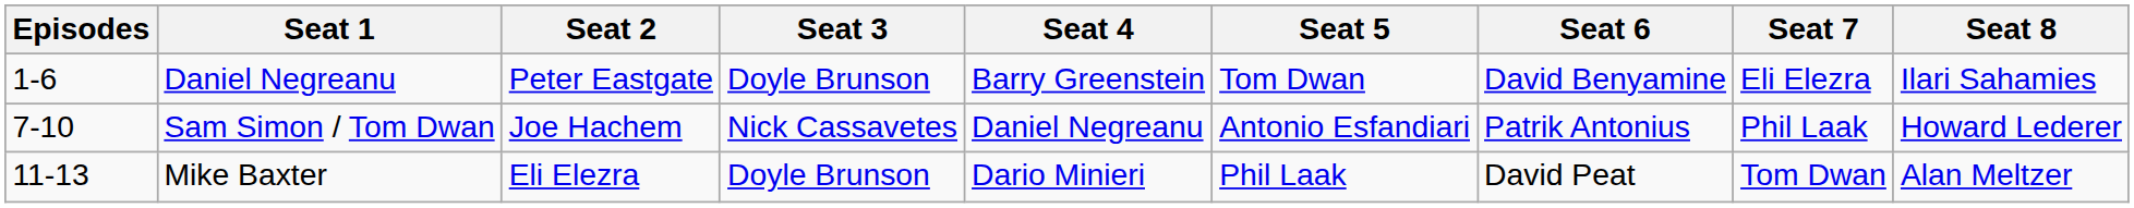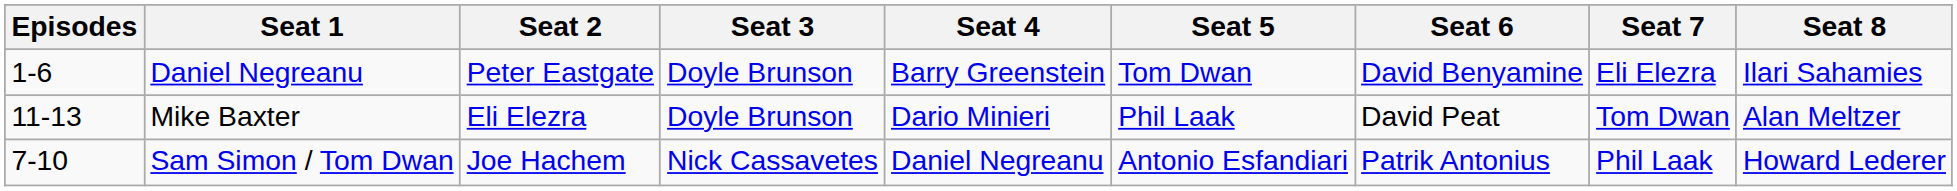 <table class="wikitable">
 <tr>
 <th>Episodes</th>
 <th>Seat 1</th>
 <th>Seat 2</th>
 <th>Seat 3</th>
 <th>Seat 4</th>
 <th>Seat 5</th>
 <th>Seat 6</th>
 <th>Seat 7</th>
 <th>Seat 8</th>
 </tr>
 <tr>
 <td>1-6</td>
 <td><a href='#'>Daniel Negreanu</a></td>
 <td><a href='#'>Peter Eastgate</a></td>
 <td><a href='#'>Doyle Brunson</a></td>
 <td><a href='#'>Barry Greenstein</a></td>
 <td><a href='#'>Tom Dwan</a></td>
 <td><a href='#'>David Benyamine</a></td>
 <td><a href='#'>Eli Elezra</a></td>
 <td><a href='#'>Ilari Sahamies</a></td>
 </tr>
 <tr>
+<td>11-13</td>
+<td>Mike Baxter</td>
+<td><a href='#'>Eli Elezra</a></td>
+<td><a href='#'>Doyle Brunson</a></td>
+<td><a href='#'>Dario Minieri</a></td>
+<td><a href='#'>Phil Laak</a></td>
+<td>David Peat</td>
+<td><a href='#'>Tom Dwan</a></td>
+<td><a href='#'>Alan Meltzer</a></td>
+</tr>
+<tr>
 <td>7-10</td>
 <td><a href='#'>Sam Simon</a> / <a href='#'>Tom Dwan</a></td>
 <td><a href='#'>Joe Hachem</a></td>
 <td><a href='#'>Nick Cassavetes</a></td>
 <td><a href='#'>Daniel Negreanu</a></td>
 <td><a href='#'>Antonio Esfandiari</a></td>
 <td><a href='#'>Patrik Antonius</a></td>
 <td><a href='#'>Phil Laak</a></td>
 <td><a href='#'>Howard Lederer</a></td>
 </tr>
-<tr>
-<td>11-13</td>
-<td>Mike Baxter</td>
-<td><a href='#'>Eli Elezra</a></td>
-<td><a href='#'>Doyle Brunson</a></td>
-<td><a href='#'>Dario Minieri</a></td>
-<td><a href='#'>Phil Laak</a></td>
-<td>David Peat</td>
-<td><a href='#'>Tom Dwan</a></td>
-<td><a href='#'>Alan Meltzer</a></td>
-</tr>
 </table>
